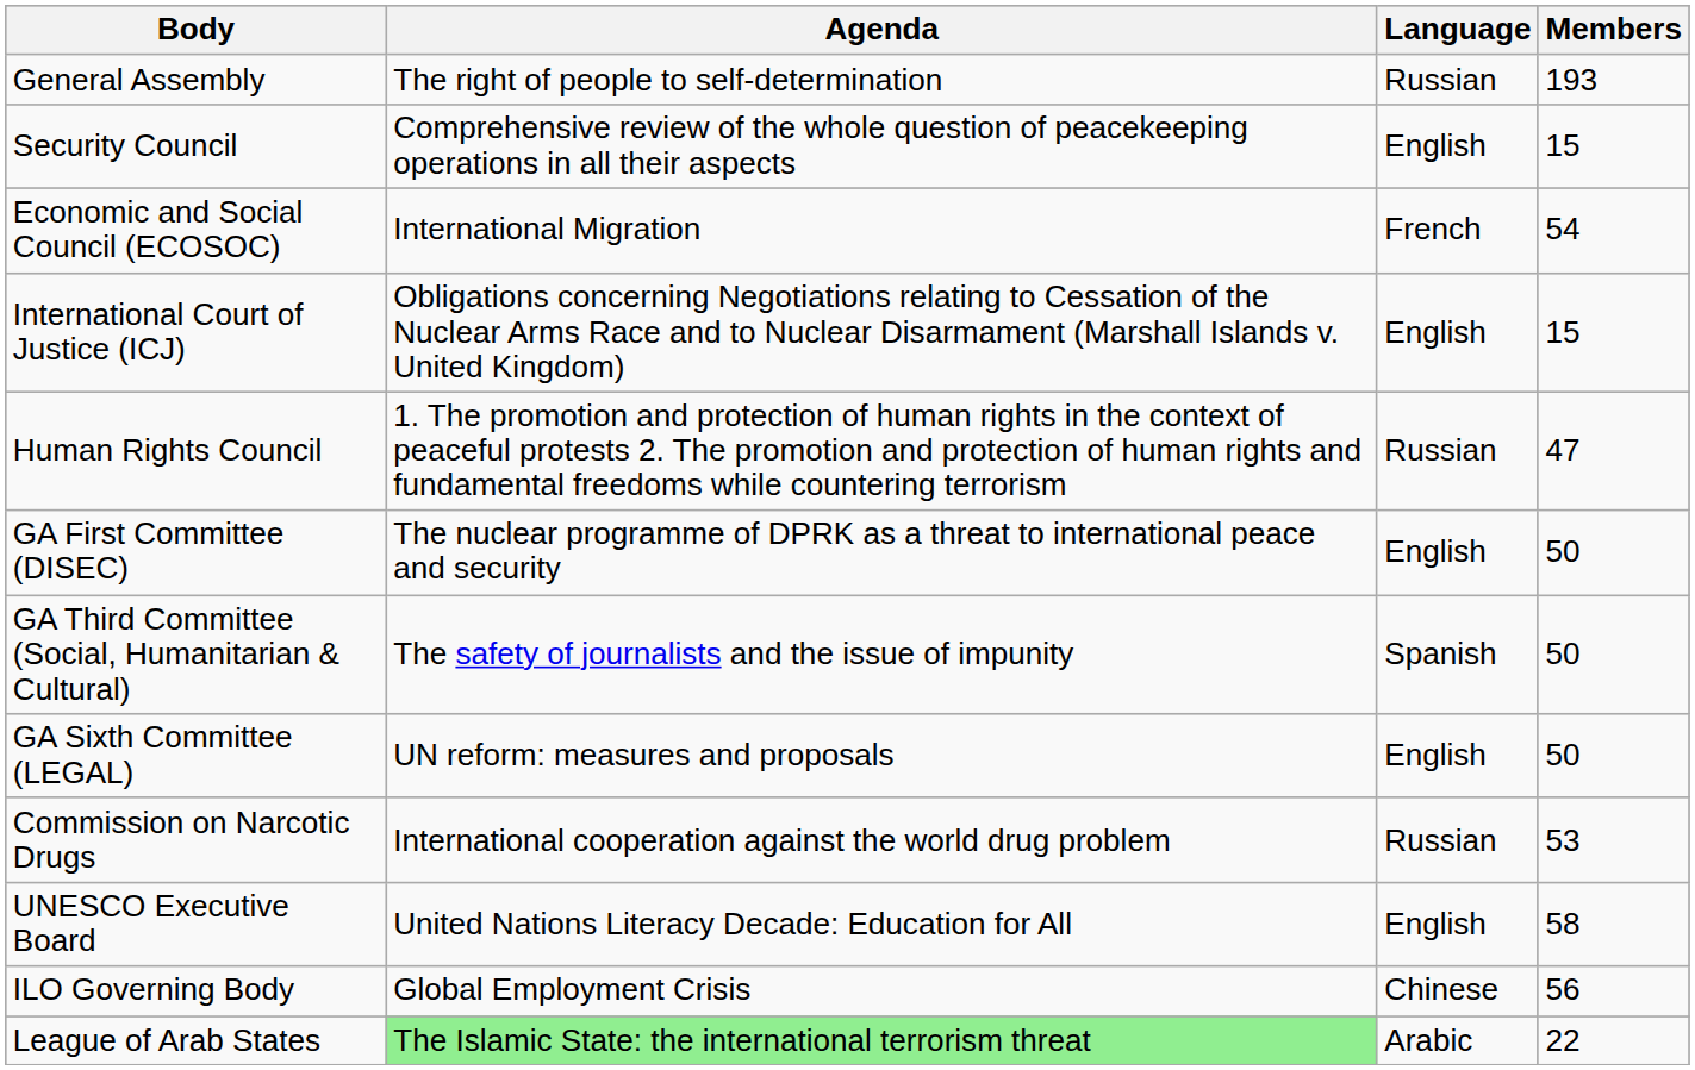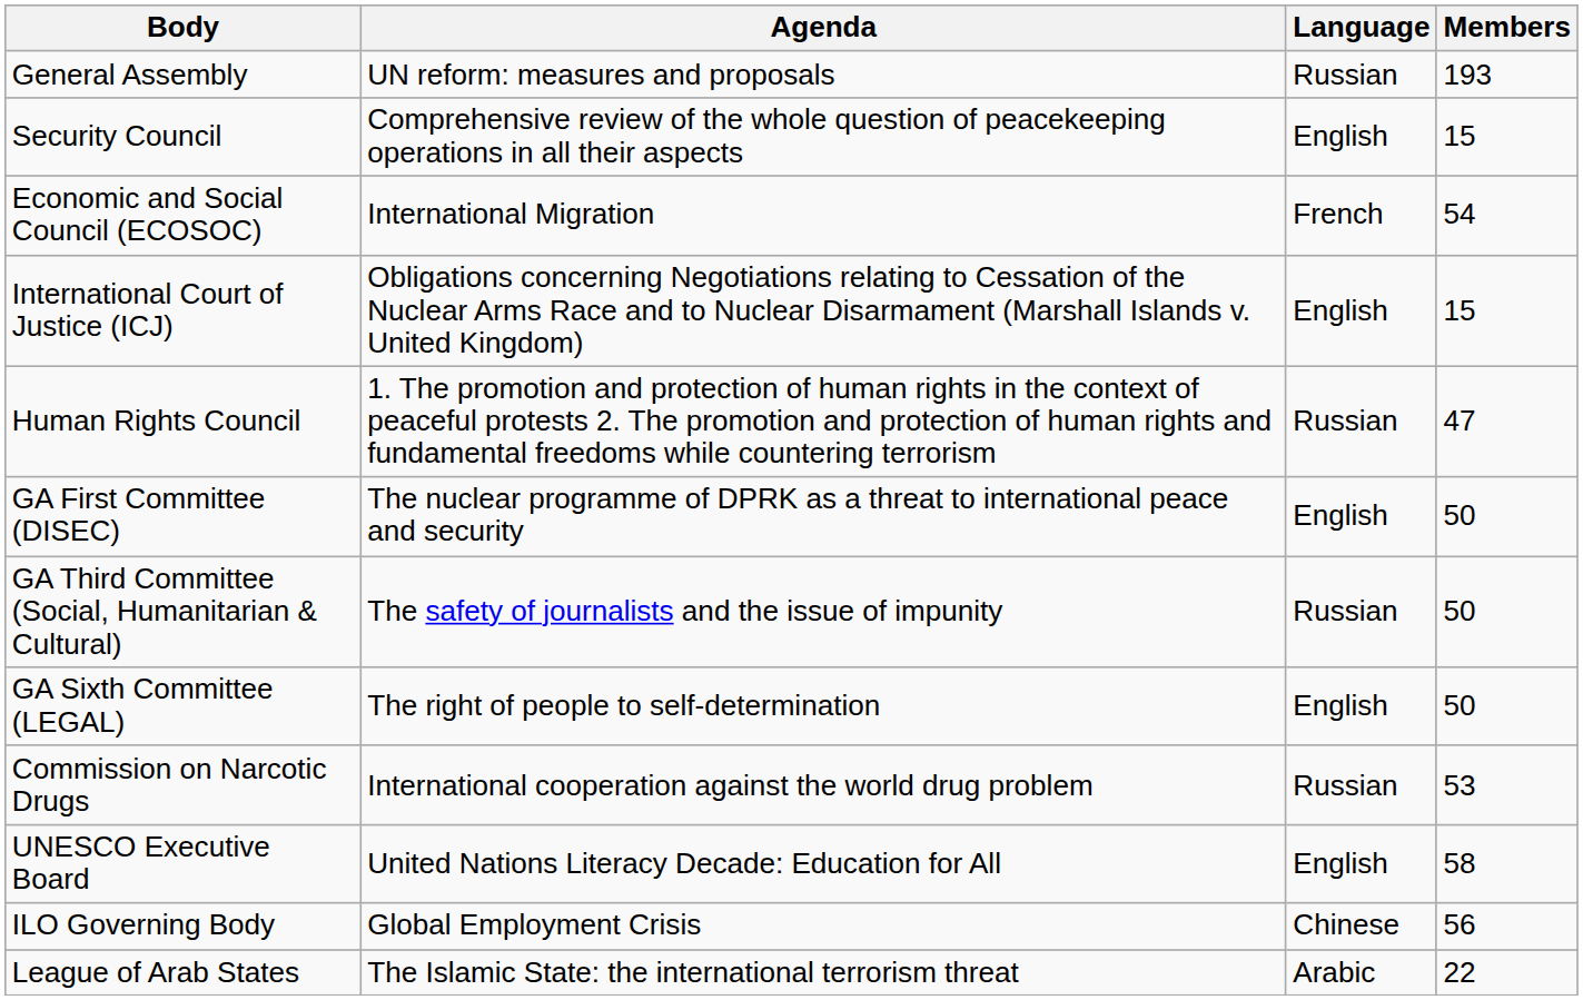 <table class="wikitable sortable">
 <tr>
 <th>Body</th>
 <th>Agenda</th>
 <th>Language</th>
 <th>Members</th>
 </tr>
 <tr>
 <td>General Assembly</td>
-<td>The right of people to self-determination</td>
+<td>UN reform: measures and proposals</td>
 <td>Russian</td>
 <td>193</td>
 </tr>
 <tr>
 <td>Security Council</td>
 <td>Comprehensive review of the whole question of peacekeeping operations in all their aspects</td>
 <td>English</td>
 <td>15</td>
 </tr>
 <tr>
 <td>Economic and Social Council (ECOSOC)</td>
 <td>International Migration</td>
 <td>French</td>
 <td>54</td>
 </tr>
 <tr>
 <td>International Court of Justice (ICJ)</td>
 <td>Obligations concerning Negotiations relating to Cessation of the Nuclear Arms Race and to Nuclear Disarmament (Marshall Islands v. United Kingdom)</td>
 <td>English</td>
 <td>15</td>
 </tr>
 <tr>
 <td>Human Rights Council</td>
 <td>1. The promotion and protection of human rights in the context of peaceful protests 2. The promotion and protection of human rights and fundamental freedoms while countering terrorism</td>
 <td>Russian</td>
 <td>47</td>
 </tr>
 <tr>
 <td>GA First Committee (DISEC)</td>
 <td>The nuclear programme of DPRK as a threat to international peace and security</td>
 <td>English</td>
 <td>50</td>
 </tr>
 <tr>
 <td>GA Third Committee (Social, Humanitarian & Cultural)</td>
 <td>The <a href='#'>safety of journalists</a> and the issue of impunity</td>
-<td>Spanish</td>
+<td>Russian</td>
 <td>50</td>
 </tr>
 <tr>
 <td>GA Sixth Committee (LEGAL)</td>
-<td>UN reform: measures and proposals</td>
+<td>The right of people to self-determination</td>
 <td>English</td>
 <td>50</td>
 </tr>
 <tr>
 <td>Commission on Narcotic Drugs</td>
 <td>International cooperation against the world drug problem</td>
 <td>Russian</td>
 <td>53</td>
 </tr>
 <tr>
 <td>UNESCO Executive Board</td>
 <td>United Nations Literacy Decade: Education for All</td>
 <td>English</td>
 <td>58</td>
 </tr>
 <tr>
 <td>ILO Governing Body</td>
 <td>Global Employment Crisis</td>
 <td>Chinese</td>
 <td>56</td>
 </tr>
 <tr>
 <td>League of Arab States</td>
-<td style="background: lightgreen;">The Islamic State: the international terrorism threat</td>
+<td>The Islamic State: the international terrorism threat</td>
 <td>Arabic</td>
 <td>22</td>
 </tr>
 <tr>
 </tr>
 </table>
